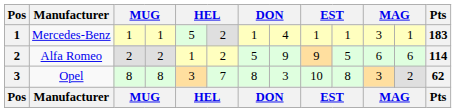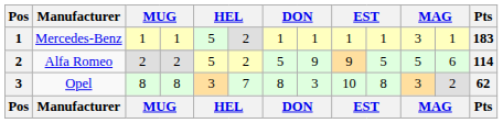 <table class="wikitable" style="font-size: 85%; text-align: center;">
 <tr valign="top">
 <th valign="middle">Pos</th>
 <th valign="middle">Manufacturer</th>
 <th colspan="2" align="center"><a href='#'>MUG</a><br></th>
 <th colspan="2" align="center"><a href='#'>HEL</a><br></th>
 <th colspan="2" align="center"><a href='#'>DON</a><br></th>
 <th colspan="2" align="center"><a href='#'>EST</a><br></th>
 <th colspan="2" align="center"><a href='#'>MAG</a><br></th>
 <th valign="middle">Pts</th>
 </tr>
 <tr>
 <th rowspan="1">1</th>
 <td rowspan="1"><a href='#'>Mercedes-Benz</a></td>
 <td style="background:#FFFFBF;" width="27.5">1</td>
 <td style="background:#FFFFBF;" width="27.5">1</td>
 <td style="background:#DFFFDF;">5</td>
 <td style="background:#DFDFDF;">2</td>
 <td style="background:#FFFFBF;" width="27.5">1</td>
-<td style="background:#FFFFBF;" width="27.5">4</td>
+<td style="background:#FFFFBF;" width="27.5">1</td>
 <td style="background:#FFFFBF;" width="27.5">1</td>
 <td style="background:#FFFFBF;" width="27.5">1</td>
 <td style="background:#FFFFBF;" width="27.5">3</td>
 <td style="background:#FFFFBF;" width="27.5">1</td>
 <th rowspan=1>183</th>
 </tr>
 <tr>
 <th rowspan="1">2</th>
 <td rowspan="1"><a href='#'>Alfa Romeo</a></td>
 <td style="background:#DFDFDF;">2</td>
 <td style="background:#DFDFDF;">2</td>
-<td style="background:#FFFFBF;" width="27.5">1</td>
+<td style="background:#FFFFBF;" width="27.5">5</td>
 <td style="background:#FFFFBF;" width="27.5">2</td>
 <td style="background:#DFFFDF;">5</td>
 <td style="background:#DFFFDF;">9</td>
 <td style="background:#FFDF9F;">9</td>
 <td style="background:#DFFFDF;">5</td>
-<td style="background:#DFFFDF;">6</td>
+<td style="background:#DFFFDF;">5</td>
 <td style="background:#DFFFDF;">6</td>
 <th rowspan=1>114</th>
 </tr>
 <tr>
 <th rowspan="1">3</th>
 <td rowspan="1"><a href='#'>Opel</a></td>
 <td style="background:#DFFFDF;">8</td>
 <td style="background:#DFFFDF;">8</td>
 <td style="background:#FFDF9F;">3</td>
 <td style="background:#DFFFDF;">7</td>
 <td style="background:#DFFFDF;">8</td>
 <td style="background:#DFFFDF;">3</td>
 <td style="background:#DFFFDF;">10</td>
 <td style="background:#DFFFDF;">8</td>
 <td style="background:#FFDF9F;">3</td>
 <td style="background:#DFDFDF;">2</td>
 <th rowspan=1>62</th>
 </tr>
 <tr>
 <th valign="middle">Pos</th>
 <th valign="middle">Manufacturer</th>
 <th colspan="2" align="center"><a href='#'>MUG</a><br></th>
 <th colspan="2" align="center"><a href='#'>HEL</a><br></th>
 <th colspan="2" align="center"><a href='#'>DON</a><br></th>
 <th colspan="2" align="center"><a href='#'>EST</a><br></th>
 <th colspan="2" align="center"><a href='#'>MAG</a><br></th>
 <th valign="middle">Pts</th>
 </tr>
 </table>
